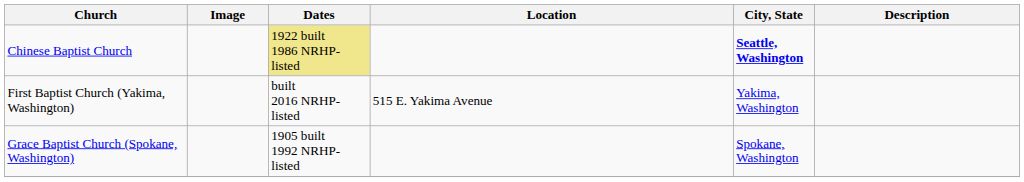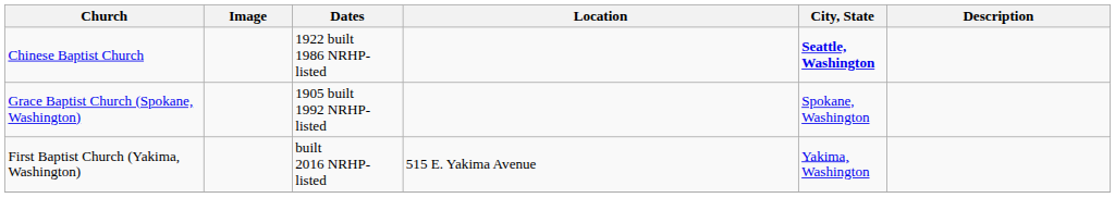 <table class="wikitable sortable" style="width:98%">
 <tr>
 <th width = 18%><strong>Church</strong></th>
 <th width = 8% class="unsortable"><strong>Image</strong></th>
 <th width = 10%><strong>Dates</strong></th>
 <th><strong>Location</strong></th>
 <th width = 8%><strong>City, State</strong></th>
 <th class="unsortable"><strong>Description</strong></th>
 </tr>
 <tr ->
 <td><a href='#'>Chinese Baptist Church</a></td>
 <td></td>
-<td style="background: khaki;">1922 built<br> 1986 NRHP-listed</td>
+<td>1922 built<br> 1986 NRHP-listed</td>
 <td></td>
 <td><strong><a href='#'>Seattle, Washington</a></strong></td>
+<td></td>
+</tr>
+<tr ->
+<td><a href='#'>Grace Baptist Church (Spokane, Washington)</a></td>
+<td></td>
+<td>1905 built<br> 1992 NRHP-listed</td>
+<td></td>
+<td><a href='#'>Spokane, Washington</a></td>
 <td></td>
 </tr>
 <tr ->
 <td>First Baptist Church (Yakima, Washington)</td>
 <td></td>
 <td>built<br> 2016 NRHP-listed</td>
 <td>515 E. Yakima Avenue<br><small></small></td>
 <td><a href='#'>Yakima, Washington</a></td>
 <td></td>
 </tr>
 <tr ->
-<td><a href='#'>Grace Baptist Church (Spokane, Washington)</a></td>
-<td></td>
-<td>1905 built<br> 1992 NRHP-listed</td>
-<td></td>
-<td><a href='#'>Spokane, Washington</a></td>
-<td></td>
-</tr>
-<tr ->
 </tr>
 </table>
